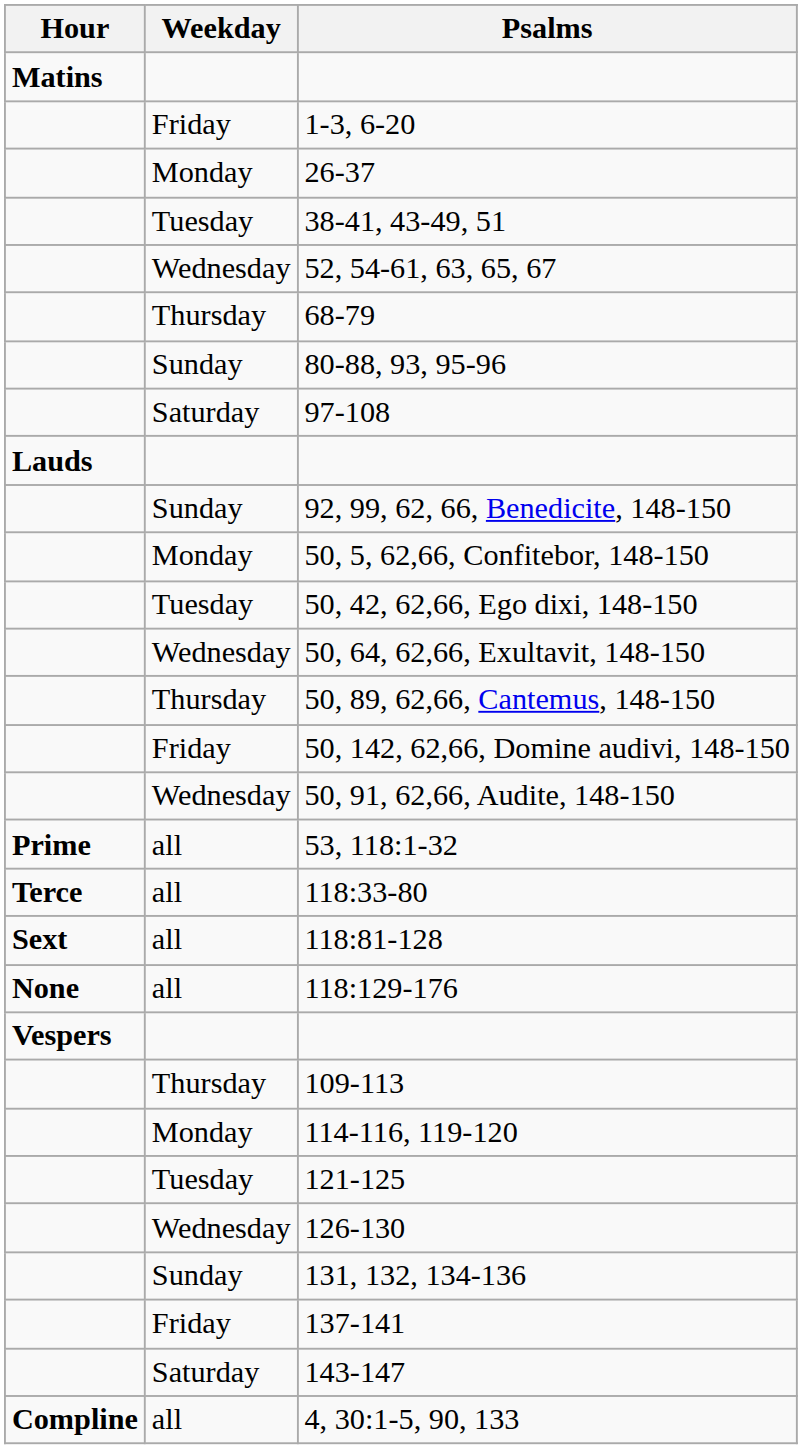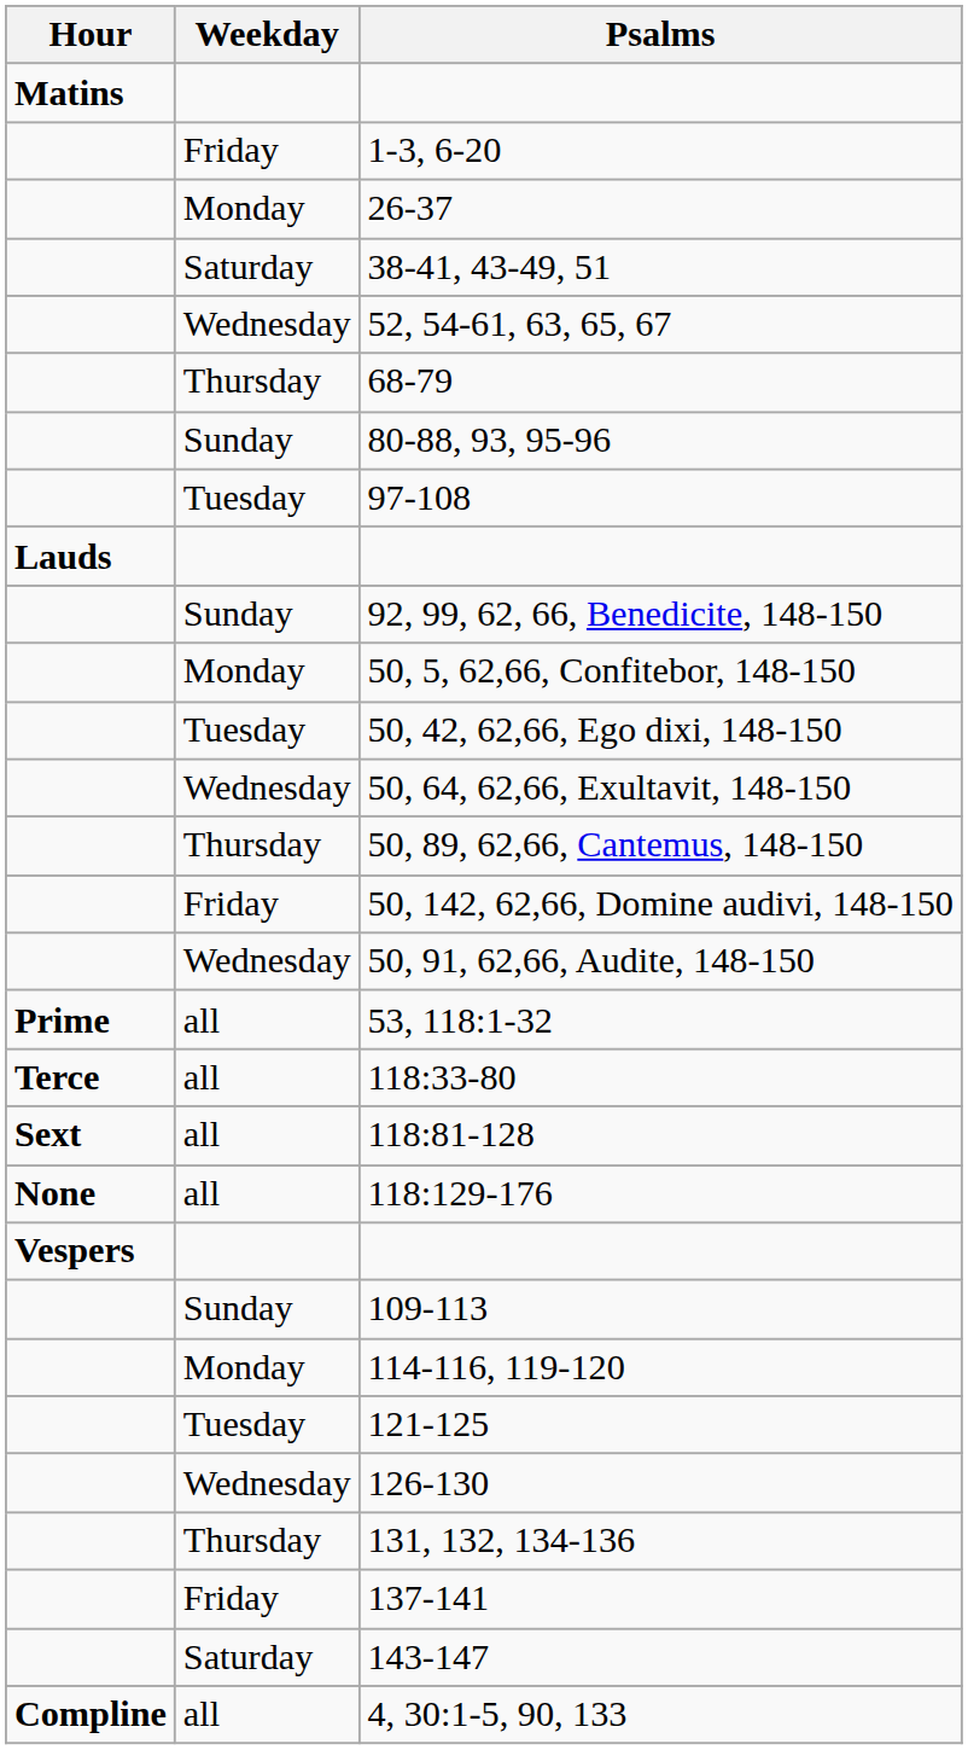 <table class=" wikitable collapsible collapsed">
 <tr>
 <th scope=col>Hour</th>
 <th scope=col>Weekday</th>
 <th scope=col>Psalms</th>
 </tr>
 <tr>
 <td><strong>Matins</strong></td>
 <td></td>
 <td></td>
 </tr>
 <tr>
 <td></td>
 <td>Friday</td>
 <td>1-3, 6-20</td>
 </tr>
 <tr>
 <td></td>
 <td>Monday</td>
 <td>26-37</td>
 </tr>
 <tr>
 <td></td>
-<td>Tuesday</td>
+<td>Saturday</td>
 <td>38-41, 43-49, 51</td>
 </tr>
 <tr>
 <td></td>
 <td>Wednesday</td>
 <td>52, 54-61, 63, 65, 67</td>
 </tr>
 <tr>
 <td></td>
 <td>Thursday</td>
 <td>68-79</td>
 </tr>
 <tr>
 <td></td>
 <td>Sunday</td>
 <td>80-88, 93, 95-96</td>
 </tr>
 <tr>
 <td></td>
-<td>Saturday</td>
+<td>Tuesday</td>
 <td>97-108</td>
 </tr>
 <tr>
 <td><strong>Lauds</strong> </td>
 <td></td>
 <td></td>
 </tr>
 <tr>
 <td></td>
 <td>Sunday</td>
 <td>92, 99, 62, 66, <a href='#'>Benedicite</a>, 148-150</td>
 </tr>
 <tr>
 <td></td>
 <td>Monday</td>
 <td>50, 5, 62,66, Confitebor, 148-150</td>
 </tr>
 <tr>
 <td></td>
 <td>Tuesday</td>
 <td>50, 42, 62,66, Ego dixi, 148-150</td>
 </tr>
 <tr>
 <td></td>
 <td>Wednesday</td>
 <td>50, 64, 62,66, Exultavit, 148-150</td>
 </tr>
 <tr>
 <td></td>
 <td>Thursday</td>
 <td>50, 89, 62,66, <a href='#'>Cantemus</a>, 148-150</td>
 </tr>
 <tr>
 <td></td>
 <td>Friday</td>
 <td>50, 142, 62,66, Domine audivi, 148-150</td>
 </tr>
 <tr>
 <td></td>
 <td>Wednesday</td>
 <td>50, 91, 62,66, Audite, 148-150</td>
 </tr>
 <tr>
 <td><strong>Prime</strong></td>
 <td>all</td>
 <td>53, 118:1-32</td>
 </tr>
 <tr>
 <td><strong>Terce</strong></td>
 <td>all</td>
 <td>118:33-80</td>
 </tr>
 <tr>
 <td><strong>Sext</strong></td>
 <td>all</td>
 <td>118:81-128</td>
 </tr>
 <tr>
 <td><strong>None</strong></td>
 <td>all</td>
 <td>118:129-176</td>
 </tr>
 <tr>
 <td><strong>Vespers</strong></td>
 <td></td>
 <td></td>
 </tr>
 <tr>
 <td></td>
-<td>Thursday</td>
+<td>Sunday</td>
 <td>109-113</td>
 </tr>
 <tr>
 <td></td>
 <td>Monday</td>
 <td>114-116, 119-120</td>
 </tr>
 <tr>
 <td></td>
 <td>Tuesday</td>
 <td>121-125</td>
 </tr>
 <tr>
 <td></td>
 <td>Wednesday</td>
 <td>126-130</td>
 </tr>
 <tr>
 <td></td>
-<td>Sunday</td>
+<td>Thursday</td>
 <td>131, 132, 134-136</td>
 </tr>
 <tr>
 <td></td>
 <td>Friday</td>
 <td>137-141</td>
 </tr>
 <tr>
 <td></td>
 <td>Saturday</td>
 <td>143-147</td>
 </tr>
 <tr>
 <td><strong>Compline</strong></td>
 <td>all</td>
 <td>4, 30:1-5, 90, 133</td>
 </tr>
 </table>
